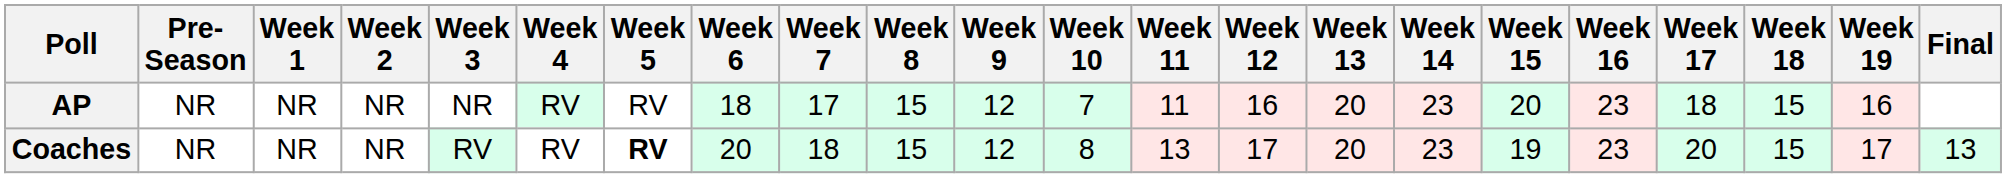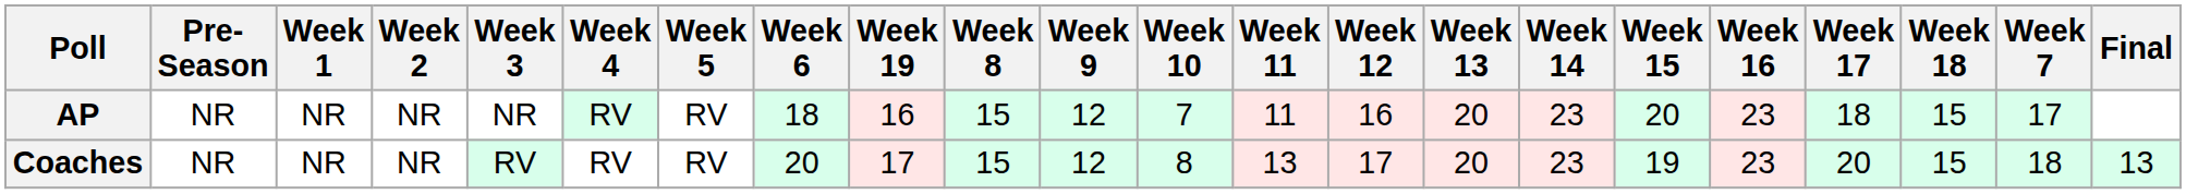 <table class="wikitable" style="white-space:nowrap;font-size:90%">
 <tr>
 <th>Poll</th>
 <th>Pre-<br>Season</th>
 <th>Week<br>1</th>
 <th>Week<br>2</th>
 <th>Week<br>3</th>
 <th>Week<br>4</th>
 <th>Week<br>5</th>
 <th>Week<br>6</th>
-<th>Week<br>7</th>
+<th>Week<br>19</th>
 <th>Week<br>8</th>
 <th>Week<br>9</th>
 <th>Week<br>10</th>
 <th>Week<br>11</th>
 <th>Week<br>12</th>
 <th>Week<br>13</th>
 <th>Week<br>14</th>
 <th>Week<br>15</th>
 <th>Week<br>16</th>
 <th>Week<br>17</th>
 <th>Week<br>18</th>
-<th>Week<br>19</th>
+<th>Week<br>7</th>
 <th>Final</th>
 </tr>
 <tr style="text-align:center;">
 <th>AP</th>
 <td style="background:#FFF;">NR</td>
 <td style="background:#FFF;">NR</td>
 <td style="background:#FFF;">NR</td>
 <td style="background:#FFF;">NR</td>
 <td style="background:#D8FFEB;">RV</td>
 <td style="background:#FFF;">RV</td>
 <td style="background:#D8FFEB;">18</td>
-<td style="background:#D8FFEB;">17</td>
+<td style="background:#FFE6E6;">16</td>
 <td style="background:#D8FFEB;">15</td>
 <td style="background:#D8FFEB;">12</td>
 <td style="background:#D8FFEB;">7</td>
 <td style="background:#FFE6E6;">11</td>
 <td style="background:#FFE6E6;">16</td>
 <td style="background:#FFE6E6;">20</td>
 <td style="background:#FFE6E6;">23</td>
 <td style="background:#D8FFEB;">20</td>
 <td style="background:#FFE6E6;">23</td>
 <td style="background:#D8FFEB;">18</td>
 <td style="background:#D8FFEB;">15</td>
-<td style="background:#FFE6E6;">16</td>
+<td style="background:#D8FFEB;">17</td>
 <td style="background:#FFF;"></td>
 </tr>
 <tr style="text-align:center;">
 <th>Coaches</th>
 <td style="background:#FFF;">NR</td>
 <td style="background:#FFF;">NR</td>
 <td style="background:#FFF;">NR</td>
 <td style="background:#D8FFEB;">RV</td>
 <td style="background:#FFF;">RV</td>
-<td style="background:#FFF;"><strong>RV</strong></td>
+<td style="background:#FFF;">RV</td>
 <td style="background:#D8FFEB;">20</td>
-<td style="background:#D8FFEB;">18</td>
+<td style="background:#FFE6E6;">17</td>
 <td style="background:#D8FFEB;">15</td>
 <td style="background:#D8FFEB;">12</td>
 <td style="background:#D8FFEB;">8</td>
 <td style="background:#FFE6E6;">13</td>
 <td style="background:#FFE6E6;">17</td>
 <td style="background:#FFE6E6;">20</td>
 <td style="background:#FFE6E6;">23</td>
 <td style="background:#D8FFEB;">19</td>
 <td style="background:#FFE6E6;">23</td>
 <td style="background:#D8FFEB;">20</td>
 <td style="background:#D8FFEB;">15</td>
-<td style="background:#FFE6E6;">17</td>
+<td style="background:#D8FFEB;">18</td>
 <td style="background:#D8FFEB;">13</td>
 </tr>
 </table>
